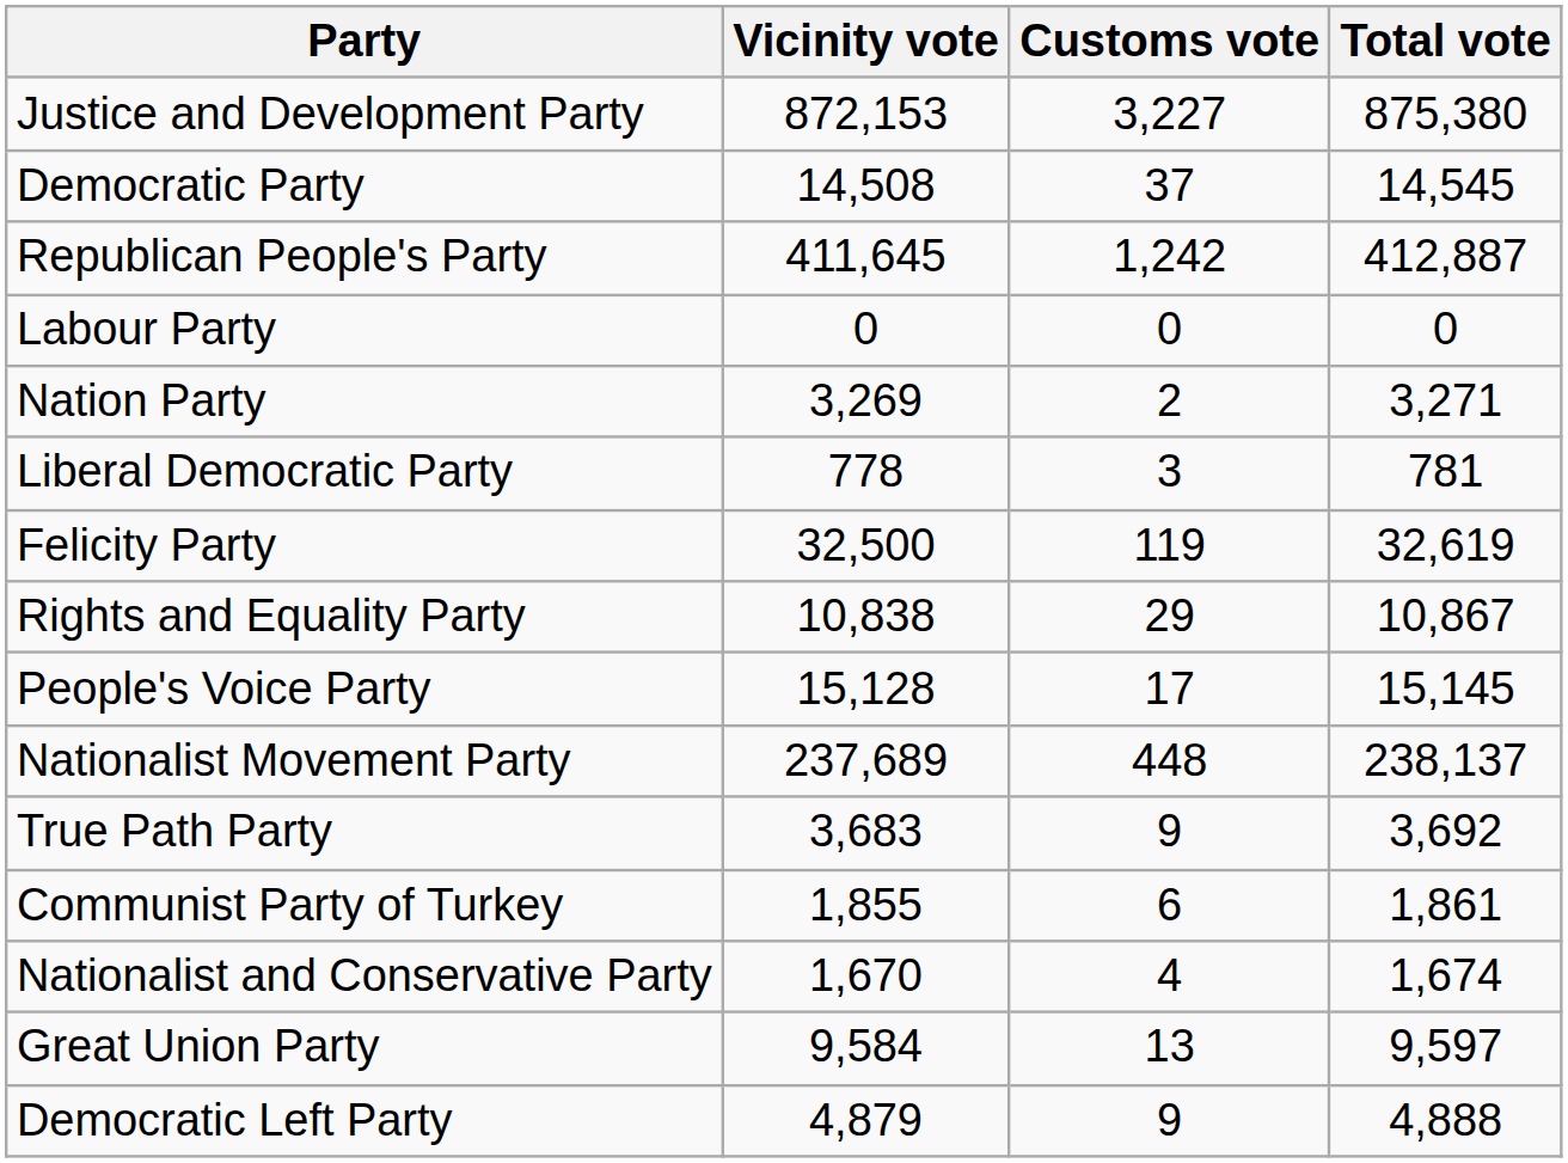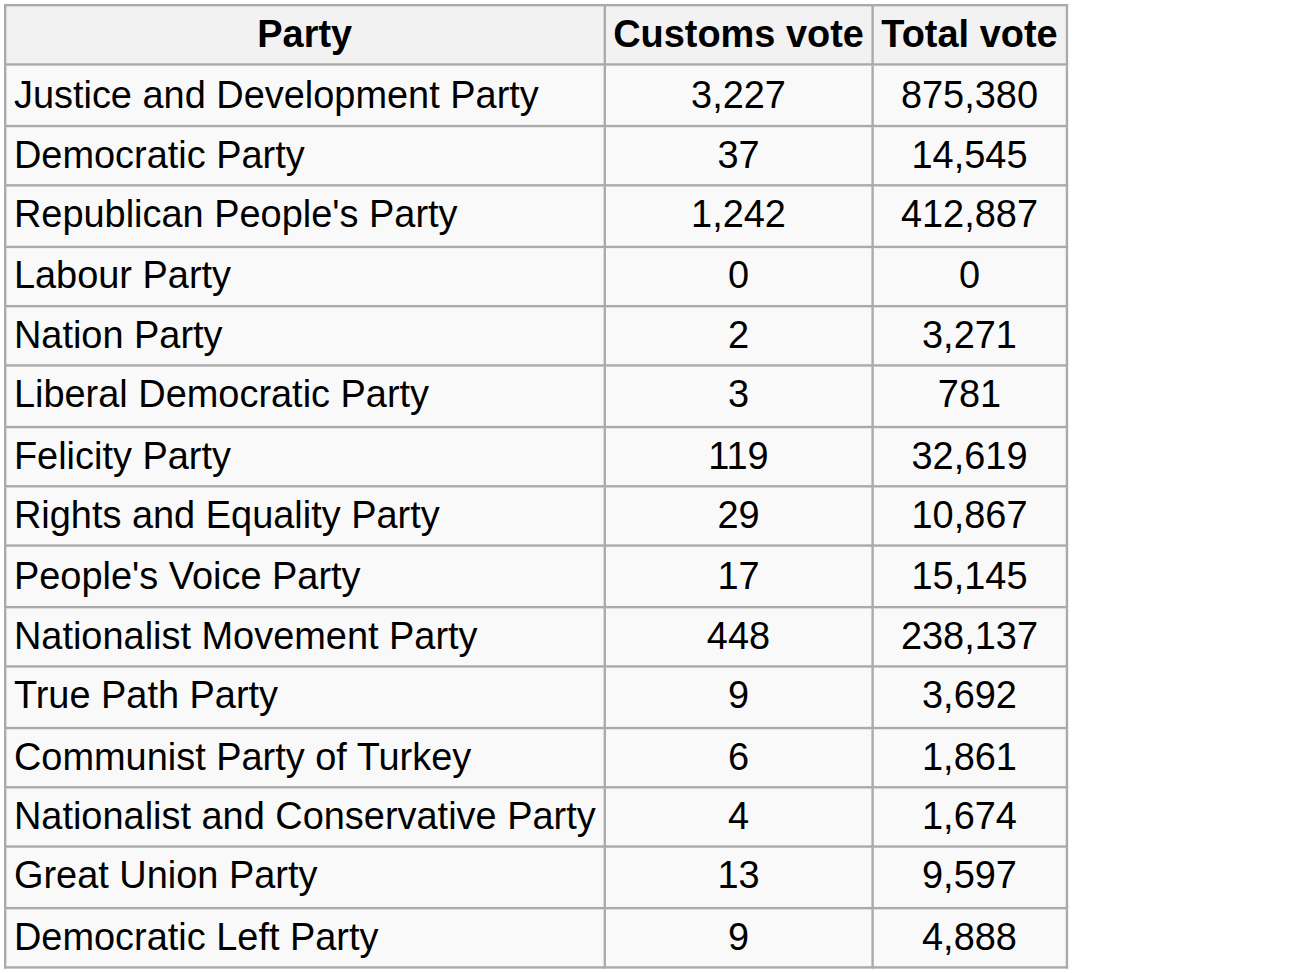 <table class="wikitable sortable">
 <tr>
 <th style="text-align:center;">Party</th>
-<th style="text-align:center;">Vicinity vote</th>
 <th style="text-align:center;">Customs vote</th>
 <th style="text-align:center;">Total vote</th>
 </tr>
 <tr>
 <td>Justice and Development Party</td>
-<td style="text-align:center;">872,153</td>
 <td style="text-align:center;">3,227</td>
 <td style="text-align:center;">875,380</td>
 </tr>
 <tr>
 <td>Democratic Party</td>
-<td style="text-align:center;">14,508</td>
 <td style="text-align:center;">37</td>
 <td style="text-align:center;">14,545</td>
 </tr>
 <tr>
 <td>Republican People's Party</td>
-<td style="text-align:center;">411,645</td>
 <td style="text-align:center;">1,242</td>
 <td style="text-align:center;">412,887</td>
 </tr>
 <tr>
 <td>Labour Party</td>
 <td style="text-align:center;">0</td>
 <td style="text-align:center;">0</td>
-<td style="text-align:center;">0</td>
 </tr>
 <tr>
 <td>Nation Party</td>
-<td style="text-align:center;">3,269</td>
 <td style="text-align:center;">2</td>
 <td style="text-align:center;">3,271</td>
 </tr>
 <tr>
 <td>Liberal Democratic Party</td>
-<td style="text-align:center;">778</td>
 <td style="text-align:center;">3</td>
 <td style="text-align:center;">781</td>
 </tr>
 <tr>
 <td>Felicity Party</td>
-<td style="text-align:center;">32,500</td>
 <td style="text-align:center;">119</td>
 <td style="text-align:center;">32,619</td>
 </tr>
 <tr>
 <td>Rights and Equality Party</td>
-<td style="text-align:center;">10,838</td>
 <td style="text-align:center;">29</td>
 <td style="text-align:center;">10,867</td>
 </tr>
 <tr>
 <td>People's Voice Party</td>
-<td style="text-align:center;">15,128</td>
 <td style="text-align:center;">17</td>
 <td style="text-align:center;">15,145</td>
 </tr>
 <tr>
 <td>Nationalist Movement Party</td>
-<td style="text-align:center;">237,689</td>
 <td style="text-align:center;">448</td>
 <td style="text-align:center;">238,137</td>
 </tr>
 <tr>
 <td>True Path Party</td>
-<td style="text-align:center;">3,683</td>
 <td style="text-align:center;">9</td>
 <td style="text-align:center;">3,692</td>
 </tr>
 <tr>
 <td>Communist Party of Turkey</td>
-<td style="text-align:center;">1,855</td>
 <td style="text-align:center;">6</td>
 <td style="text-align:center;">1,861</td>
 </tr>
 <tr>
 <td>Nationalist and Conservative Party</td>
-<td style="text-align:center;">1,670</td>
 <td style="text-align:center;">4</td>
 <td style="text-align:center;">1,674</td>
 </tr>
 <tr>
 <td>Great Union Party</td>
-<td style="text-align:center;">9,584</td>
 <td style="text-align:center;">13</td>
 <td style="text-align:center;">9,597</td>
 </tr>
 <tr>
 <td>Democratic Left Party</td>
-<td style="text-align:center;">4,879</td>
 <td style="text-align:center;">9</td>
 <td style="text-align:center;">4,888</td>
 </tr>
 </table>
